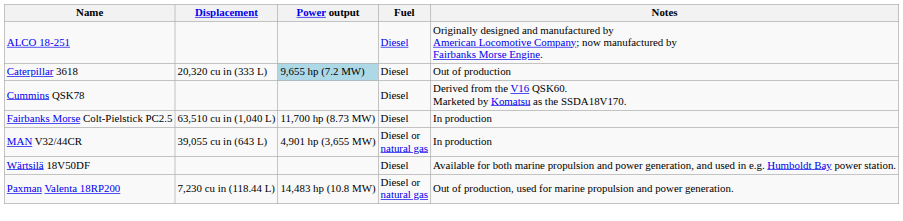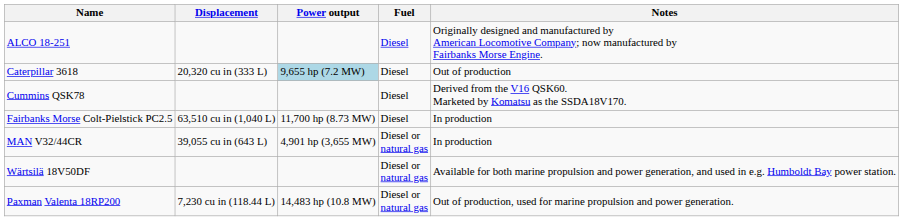 <table class="wikitable">
 <tr>
 <th>Name</th>
 <th><a href='#'>Displacement</a></th>
 <th><a href='#'>Power</a> output</th>
 <th>Fuel</th>
 <th>Notes</th>
 </tr>
 <tr>
 <td><a href='#'>ALCO 18-251</a></td>
 <td></td>
 <td></td>
 <td><a href='#'>Diesel</a></td>
 <td>Originally designed and manufactured by<br> <a href='#'>American Locomotive Company</a>; now manufactured by<br> <a href='#'>Fairbanks Morse Engine</a>.</td>
 </tr>
 <tr>
 <td><a href='#'>Caterpillar</a> 3618</td>
 <td>20,320 cu in     (333 L)</td>
 <td style="background: lightblue;">9,655 hp (7.2 MW)</td>
 <td>Diesel</td>
 <td>Out of production</td>
 </tr>
 <tr>
 <td><a href='#'>Cummins</a> QSK78</td>
 <td></td>
 <td></td>
 <td>Diesel</td>
 <td>Derived from the <a href='#'>V16</a> QSK60. <br> Marketed by <a href='#'>Komatsu</a> as the SSDA18V170.</td>
 </tr>
 <tr>
 <td><a href='#'>Fairbanks Morse</a> Colt-Pielstick PC2.5</td>
 <td>63,510 cu in (1,040 L)</td>
 <td>11,700 hp (8.73 MW)</td>
 <td>Diesel</td>
 <td>In production</td>
 </tr>
 <tr>
 <td><a href='#'>MAN</a> V32/44CR</td>
 <td>39,055 cu in (643 L)</td>
 <td>4,901 hp (3,655 MW)</td>
 <td>Diesel or<br><a href='#'>natural gas</a></td>
 <td>In production</td>
 </tr>
 <tr>
 <td><a href='#'>Wärtsilä</a> 18V50DF</td>
 <td></td>
 <td></td>
-<td>Diesel</td>
+<td>Diesel or<br><a href='#'>natural gas</a></td>
 <td>Available for both marine propulsion and power generation, and used in e.g. <a href='#'>Humboldt Bay</a> power station.</td>
 </tr>
 <tr>
 <td><a href='#'>Paxman</a> <a href='#'>Valenta 18RP200</a></td>
 <td>7,230 cu in (118.44 L)</td>
 <td>14,483 hp (10.8 MW)</td>
 <td>Diesel or<br><a href='#'>natural gas</a></td>
 <td>Out of production, used for marine propulsion and power generation.</td>
 </tr>
 </table>
